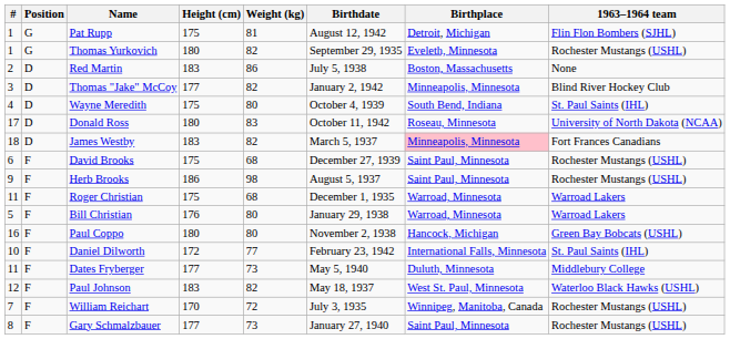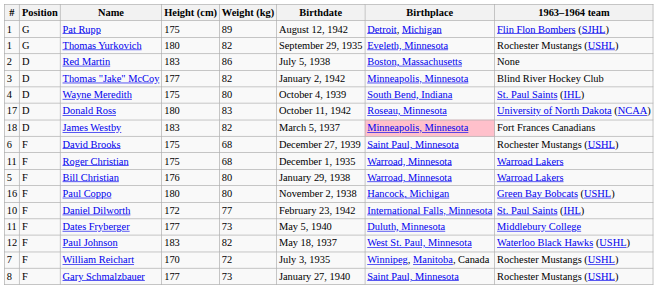 <table class="wikitable sortable">
 <tr>
 <th>#</th>
 <th>Position</th>
 <th>Name</th>
 <th>Height (cm)</th>
 <th>Weight (kg)</th>
 <th>Birthdate</th>
 <th>Birthplace</th>
 <th>1963–1964 team</th>
 </tr>
 <tr>
 <td>1</td>
 <td>G</td>
 <td><a href='#'>Pat Rupp</a></td>
 <td>175</td>
-<td>81</td>
+<td>89</td>
 <td>August 12, 1942</td>
 <td><a href='#'>Detroit</a>, <a href='#'>Michigan</a></td>
 <td><a href='#'>Flin Flon Bombers</a> (<a href='#'>SJHL</a>)</td>
 </tr>
 <tr>
 <td>1</td>
 <td>G</td>
 <td><a href='#'>Thomas Yurkovich</a></td>
 <td>180</td>
 <td>82</td>
 <td>September 29, 1935</td>
 <td><a href='#'>Eveleth, Minnesota</a></td>
 <td>Rochester Mustangs  (<a href='#'>USHL</a>)</td>
 </tr>
 <tr>
 <td>2</td>
 <td>D</td>
 <td><a href='#'>Red Martin</a></td>
 <td>183</td>
 <td>86</td>
 <td>July 5, 1938</td>
 <td><a href='#'>Boston, Massachusetts</a></td>
 <td>None</td>
 </tr>
 <tr>
 <td>3</td>
 <td>D</td>
 <td><a href='#'>Thomas "Jake" McCoy</a></td>
 <td>177</td>
 <td>82</td>
 <td>January 2, 1942</td>
 <td><a href='#'>Minneapolis, Minnesota</a></td>
 <td>Blind River Hockey Club</td>
 </tr>
 <tr>
 <td>4</td>
 <td>D</td>
 <td><a href='#'>Wayne Meredith</a></td>
 <td>175</td>
 <td>80</td>
 <td>October 4, 1939</td>
 <td><a href='#'>South Bend, Indiana</a></td>
 <td><a href='#'>St. Paul Saints</a> (<a href='#'>IHL</a>)</td>
 </tr>
 <tr>
 <td>17</td>
 <td>D</td>
 <td><a href='#'>Donald Ross</a></td>
 <td>180</td>
 <td>83</td>
 <td>October 11, 1942</td>
 <td><a href='#'>Roseau, Minnesota</a></td>
 <td><a href='#'>University of North Dakota</a> (<a href='#'>NCAA</a>)</td>
 </tr>
 <tr>
 <td>18</td>
 <td>D</td>
 <td><a href='#'>James Westby</a></td>
 <td>183</td>
 <td>82</td>
 <td>March 5, 1937</td>
 <td style="background: pink;"><a href='#'>Minneapolis, Minnesota</a></td>
 <td>Fort Frances Canadians</td>
 </tr>
 <tr>
 <td>6</td>
 <td>F</td>
 <td><a href='#'>David Brooks</a></td>
 <td>175</td>
 <td>68</td>
 <td>December 27, 1939</td>
-<td><a href='#'>Saint Paul, Minnesota</a></td>
-<td>Rochester Mustangs  (<a href='#'>USHL</a>)</td>
-</tr>
-<tr>
-<td>9</td>
-<td>F</td>
-<td><a href='#'>Herb Brooks</a></td>
-<td>186</td>
-<td>98</td>
-<td>August 5, 1937</td>
 <td><a href='#'>Saint Paul, Minnesota</a></td>
 <td>Rochester Mustangs  (<a href='#'>USHL</a>)</td>
 </tr>
 <tr>
 <td>11</td>
 <td>F</td>
 <td><a href='#'>Roger Christian</a></td>
 <td>175</td>
 <td>68</td>
 <td>December 1, 1935</td>
 <td><a href='#'>Warroad, Minnesota</a></td>
 <td><a href='#'>Warroad Lakers</a></td>
 </tr>
 <tr>
 <td>5</td>
 <td>F</td>
 <td><a href='#'>Bill Christian</a></td>
 <td>176</td>
 <td>80</td>
 <td>January 29, 1938</td>
 <td><a href='#'>Warroad, Minnesota</a></td>
 <td><a href='#'>Warroad Lakers</a></td>
 </tr>
 <tr>
 <td>16</td>
 <td>F</td>
 <td><a href='#'>Paul Coppo</a></td>
 <td>180</td>
 <td>80</td>
 <td>November 2, 1938</td>
 <td><a href='#'>Hancock, Michigan</a></td>
 <td><a href='#'>Green Bay Bobcats</a>  (<a href='#'>USHL</a>)</td>
 </tr>
 <tr>
 <td>10</td>
 <td>F</td>
 <td><a href='#'>Daniel Dilworth</a></td>
 <td>172</td>
 <td>77</td>
 <td>February 23, 1942</td>
 <td><a href='#'>International Falls, Minnesota</a></td>
 <td><a href='#'>St. Paul Saints</a> (<a href='#'>IHL</a>)</td>
 </tr>
 <tr>
 <td>11</td>
 <td>F</td>
 <td><a href='#'>Dates Fryberger</a></td>
 <td>177</td>
 <td>73</td>
 <td>May 5, 1940</td>
 <td><a href='#'>Duluth, Minnesota</a></td>
 <td><a href='#'>Middlebury College</a></td>
 </tr>
 <tr>
 <td>12</td>
 <td>F</td>
 <td><a href='#'>Paul Johnson</a></td>
 <td>183</td>
 <td>82</td>
 <td>May 18, 1937</td>
 <td><a href='#'>West St. Paul, Minnesota</a></td>
 <td><a href='#'>Waterloo Black Hawks</a> (<a href='#'>USHL</a>)</td>
 </tr>
 <tr>
 <td>7</td>
 <td>F</td>
 <td><a href='#'>William Reichart</a></td>
 <td>170</td>
 <td>72</td>
 <td>July 3, 1935</td>
 <td><a href='#'>Winnipeg</a>, <a href='#'>Manitoba</a>, Canada</td>
 <td>Rochester Mustangs  (<a href='#'>USHL</a>)</td>
 </tr>
 <tr>
 <td>8</td>
 <td>F</td>
 <td><a href='#'>Gary Schmalzbauer</a></td>
 <td>177</td>
 <td>73</td>
 <td>January 27, 1940</td>
 <td><a href='#'>Saint Paul, Minnesota</a></td>
 <td>Rochester Mustangs  (<a href='#'>USHL</a>)</td>
 </tr>
 </table>
